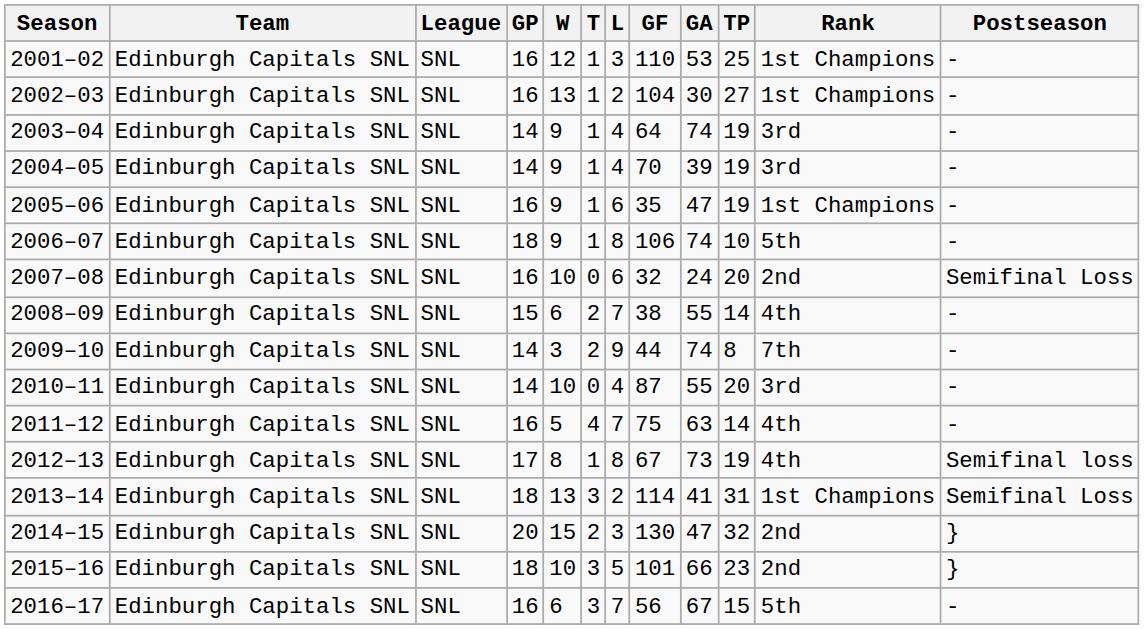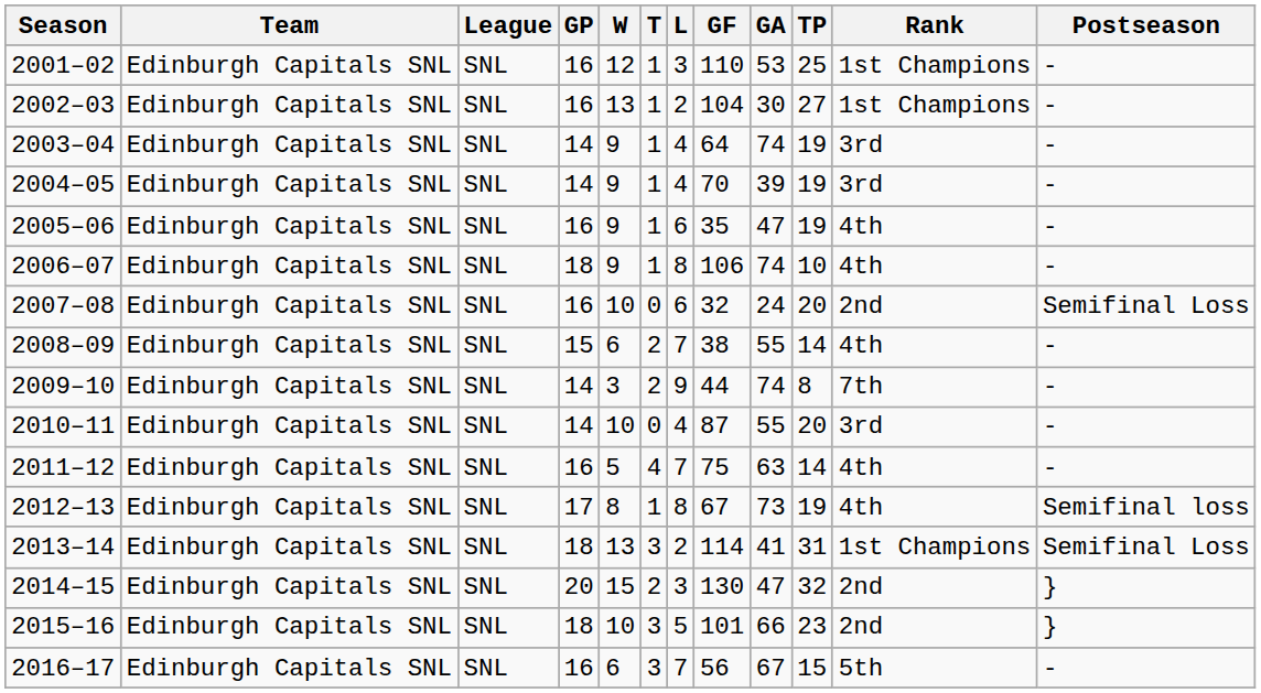 <table class="wikitable sortable">
 <tr>
 <th>Season</th>
 <th>Team</th>
 <th>League</th>
 <th>GP</th>
 <th>W</th>
 <th>T</th>
 <th>L</th>
 <th>GF</th>
 <th>GA</th>
 <th>TP</th>
 <th>Rank</th>
 <th>Postseason</th>
 </tr>
 <tr>
 <td>2001–02</td>
 <td>Edinburgh Capitals SNL</td>
 <td>SNL</td>
 <td>16</td>
 <td>12</td>
 <td>1</td>
 <td>3</td>
 <td>110</td>
 <td>53</td>
 <td>25</td>
 <td>1st Champions</td>
 <td>-</td>
 </tr>
 <tr>
 <td>2002–03</td>
 <td>Edinburgh Capitals SNL</td>
 <td>SNL</td>
 <td>16</td>
 <td>13</td>
 <td>1</td>
 <td>2</td>
 <td>104</td>
 <td>30</td>
 <td>27</td>
 <td>1st Champions</td>
 <td>-</td>
 </tr>
 <tr>
 <td>2003–04</td>
 <td>Edinburgh Capitals SNL</td>
 <td>SNL</td>
 <td>14</td>
 <td>9</td>
 <td>1</td>
 <td>4</td>
 <td>64</td>
 <td>74</td>
 <td>19</td>
 <td>3rd</td>
 <td>-</td>
 </tr>
 <tr>
 <td>2004–05</td>
 <td>Edinburgh Capitals SNL</td>
 <td>SNL</td>
 <td>14</td>
 <td>9</td>
 <td>1</td>
 <td>4</td>
 <td>70</td>
 <td>39</td>
 <td>19</td>
 <td>3rd</td>
 <td>-</td>
 </tr>
 <tr>
 <td>2005–06</td>
 <td>Edinburgh Capitals SNL</td>
 <td>SNL</td>
 <td>16</td>
 <td>9</td>
 <td>1</td>
 <td>6</td>
 <td>35</td>
 <td>47</td>
 <td>19</td>
-<td>1st Champions</td>
+<td>4th</td>
 <td>-</td>
 </tr>
 <tr>
 <td>2006–07</td>
 <td>Edinburgh Capitals SNL</td>
 <td>SNL</td>
 <td>18</td>
 <td>9</td>
 <td>1</td>
 <td>8</td>
 <td>106</td>
 <td>74</td>
 <td>10</td>
-<td>5th</td>
+<td>4th</td>
 <td>-</td>
 </tr>
 <tr>
 <td>2007–08</td>
 <td>Edinburgh Capitals SNL</td>
 <td>SNL</td>
 <td>16</td>
 <td>10</td>
 <td>0</td>
 <td>6</td>
 <td>32</td>
 <td>24</td>
 <td>20</td>
 <td>2nd</td>
 <td>Semifinal Loss</td>
 </tr>
 <tr>
 <td>2008–09</td>
 <td>Edinburgh Capitals SNL</td>
 <td>SNL</td>
 <td>15</td>
 <td>6</td>
 <td>2</td>
 <td>7</td>
 <td>38</td>
 <td>55</td>
 <td>14</td>
 <td>4th</td>
 <td>-</td>
 </tr>
 <tr>
 <td>2009–10</td>
 <td>Edinburgh Capitals SNL</td>
 <td>SNL</td>
 <td>14</td>
 <td>3</td>
 <td>2</td>
 <td>9</td>
 <td>44</td>
 <td>74</td>
 <td>8</td>
 <td>7th</td>
 <td>-</td>
 </tr>
 <tr>
 <td>2010–11</td>
 <td>Edinburgh Capitals SNL</td>
 <td>SNL</td>
 <td>14</td>
 <td>10</td>
 <td>0</td>
 <td>4</td>
 <td>87</td>
 <td>55</td>
 <td>20</td>
 <td>3rd</td>
 <td>-</td>
 </tr>
 <tr>
 <td>2011–12</td>
 <td>Edinburgh Capitals SNL</td>
 <td>SNL</td>
 <td>16</td>
 <td>5</td>
 <td>4</td>
 <td>7</td>
 <td>75</td>
 <td>63</td>
 <td>14</td>
 <td>4th</td>
 <td>-</td>
 </tr>
 <tr>
 <td>2012–13</td>
 <td>Edinburgh Capitals SNL</td>
 <td>SNL</td>
 <td>17</td>
 <td>8</td>
 <td>1</td>
 <td>8</td>
 <td>67</td>
 <td>73</td>
 <td>19</td>
 <td>4th</td>
 <td>Semifinal loss</td>
 </tr>
 <tr>
 <td>2013–14</td>
 <td>Edinburgh Capitals SNL</td>
 <td>SNL</td>
 <td>18</td>
 <td>13</td>
 <td>3</td>
 <td>2</td>
 <td>114</td>
 <td>41</td>
 <td>31</td>
 <td>1st Champions</td>
 <td>Semifinal Loss</td>
 </tr>
 <tr>
 <td>2014–15</td>
 <td>Edinburgh Capitals SNL</td>
 <td>SNL</td>
 <td>20</td>
 <td>15</td>
 <td>2</td>
 <td>3</td>
 <td>130</td>
 <td>47</td>
 <td>32</td>
 <td>2nd</td>
 <td Runners Up>}</td>
 </tr>
 <tr>
 <td>2015–16</td>
 <td>Edinburgh Capitals SNL</td>
 <td>SNL</td>
 <td>18</td>
 <td>10</td>
 <td>3</td>
 <td>5</td>
 <td>101</td>
 <td>66</td>
 <td>23</td>
 <td>2nd</td>
 <td Quarterfinal loss>}</td>
 </tr>
 <tr>
 <td>2016–17</td>
 <td>Edinburgh Capitals SNL</td>
 <td>SNL</td>
 <td>16</td>
 <td>6</td>
 <td>3</td>
 <td>7</td>
 <td>56</td>
 <td>67</td>
 <td>15</td>
 <td>5th</td>
 <td>-</td>
 </tr>
 </table>
